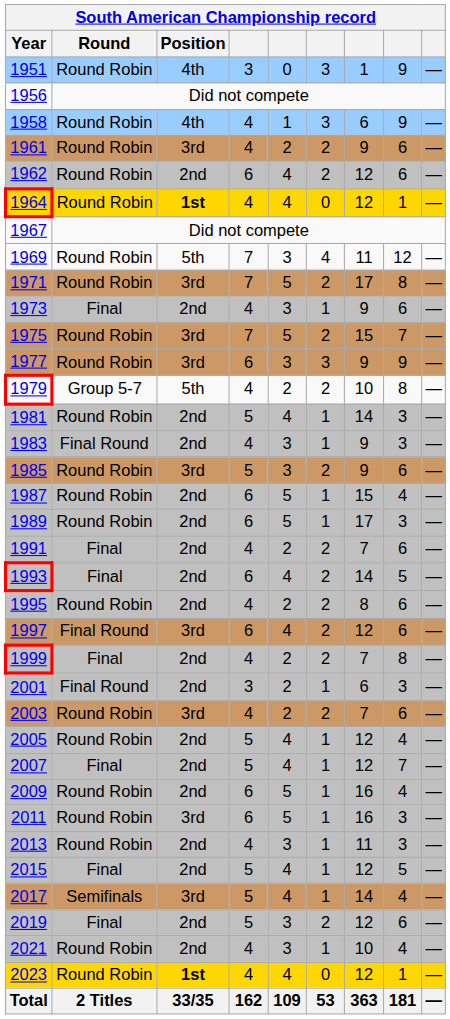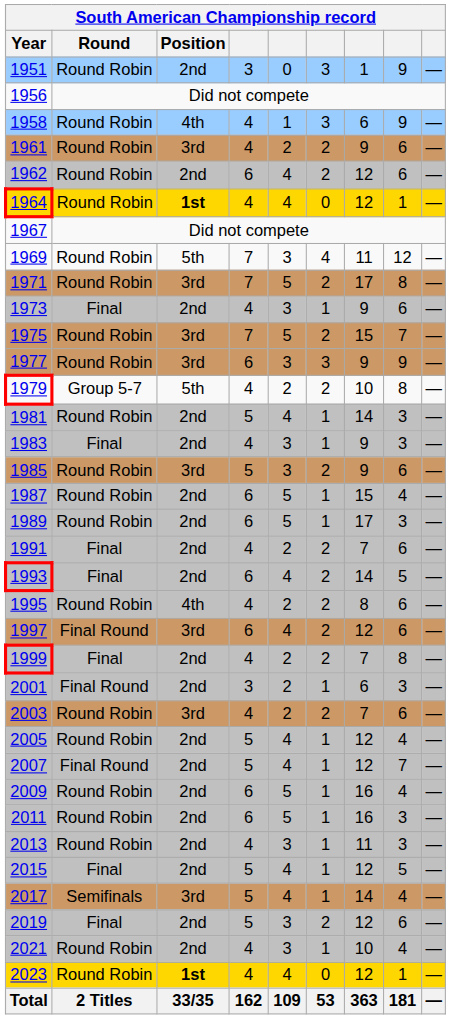 <table class="wikitable sortable" style="text-align: center;">
 <tr>
 <th colspan=9><a href='#'>South American Championship record</a></th>
 </tr>
 <tr>
 <th>Year</th>
 <th>Round</th>
 <th>Position</th>
 <th width=30></th>
 <th width=30></th>
 <th width=30></th>
 <th width=30></th>
 <th width=30></th>
 <th></th>
 </tr>
 <tr bgcolor=9acdff>
 <td> <a href='#'>1951</a></td>
 <td>Round Robin</td>
-<td align="center">4th</td>
+<td align="center">2nd</td>
 <td>3</td>
 <td>0</td>
 <td>3</td>
 <td>1</td>
 <td>9</td>
 <td>—</td>
 </tr>
 <tr>
 <td> <a href='#'>1956</a></td>
 <td colspan=8>Did not compete</td>
 </tr>
 <tr bgcolor=9acdff>
 <td> <a href='#'>1958</a></td>
 <td>Round Robin</td>
 <td align="center">4th</td>
 <td>4</td>
 <td>1</td>
 <td>3</td>
 <td>6</td>
 <td>9</td>
 <td>—</td>
 </tr>
 <tr bgcolor=cc9966>
 <td> <a href='#'>1961</a></td>
 <td>Round Robin</td>
 <td align="center">3rd</td>
 <td>4</td>
 <td>2</td>
 <td>2</td>
 <td>9</td>
 <td>6</td>
 <td>—</td>
 </tr>
 <tr bgcolor=silver>
 <td> <a href='#'>1962</a></td>
 <td>Round Robin</td>
 <td align="center">2nd</td>
 <td>6</td>
 <td>4</td>
 <td>2</td>
 <td>12</td>
 <td>6</td>
 <td>—</td>
 </tr>
 <tr bgcolor=gold>
 <td style="border: 3px solid red"> <a href='#'>1964</a></td>
 <td>Round Robin</td>
 <td align="center"><strong>1st</strong></td>
 <td>4</td>
 <td>4</td>
 <td>0</td>
 <td>12</td>
 <td>1</td>
 <td>—</td>
 </tr>
 <tr>
 <td> <a href='#'>1967</a></td>
 <td colspan=8>Did not compete</td>
 </tr>
 <tr>
 <td> <a href='#'>1969</a></td>
 <td>Round Robin</td>
 <td align="center">5th</td>
 <td>7</td>
 <td>3</td>
 <td>4</td>
 <td>11</td>
 <td>12</td>
 <td>—</td>
 </tr>
 <tr bgcolor=cc9966>
 <td> <a href='#'>1971</a></td>
 <td>Round Robin</td>
 <td align="center">3rd</td>
 <td>7</td>
 <td>5</td>
 <td>2</td>
 <td>17</td>
 <td>8</td>
 <td>—</td>
 </tr>
 <tr bgcolor=silver>
 <td> <a href='#'>1973</a></td>
 <td>Final</td>
 <td align="center">2nd</td>
 <td>4</td>
 <td>3</td>
 <td>1</td>
 <td>9</td>
 <td>6</td>
 <td>—</td>
 </tr>
 <tr bgcolor=cc9966>
 <td> <a href='#'>1975</a></td>
 <td>Round Robin</td>
 <td align="center">3rd</td>
 <td>7</td>
 <td>5</td>
 <td>2</td>
 <td>15</td>
 <td>7</td>
 <td>—</td>
 </tr>
 <tr bgcolor=cc9966>
 <td> <a href='#'>1977</a></td>
 <td>Round Robin</td>
 <td align="center">3rd</td>
 <td>6</td>
 <td>3</td>
 <td>3</td>
 <td>9</td>
 <td>9</td>
 <td>—</td>
 </tr>
 <tr>
 <td style="border: 3px solid red"> <a href='#'>1979</a></td>
 <td>Group 5-7</td>
 <td align="center">5th</td>
 <td>4</td>
 <td>2</td>
 <td>2</td>
 <td>10</td>
 <td>8</td>
 <td>—</td>
 </tr>
 <tr bgcolor=silver>
 <td> <a href='#'>1981</a></td>
 <td>Round Robin</td>
 <td align="center">2nd</td>
 <td>5</td>
 <td>4</td>
 <td>1</td>
 <td>14</td>
 <td>3</td>
 <td>—</td>
 </tr>
 <tr bgcolor=silver>
 <td> <a href='#'>1983</a></td>
-<td>Final Round</td>
+<td>Final</td>
 <td align="center">2nd</td>
 <td>4</td>
 <td>3</td>
 <td>1</td>
 <td>9</td>
 <td>3</td>
 <td>—</td>
 </tr>
 <tr bgcolor=cc9966>
 <td> <a href='#'>1985</a></td>
 <td>Round Robin</td>
 <td align="center">3rd</td>
 <td>5</td>
 <td>3</td>
 <td>2</td>
 <td>9</td>
 <td>6</td>
 <td>—</td>
 </tr>
 <tr bgcolor=silver>
 <td> <a href='#'>1987</a></td>
 <td>Round Robin</td>
 <td align="center">2nd</td>
 <td>6</td>
 <td>5</td>
 <td>1</td>
 <td>15</td>
 <td>4</td>
 <td>—</td>
 </tr>
 <tr bgcolor=silver>
 <td> <a href='#'>1989</a></td>
 <td>Round Robin</td>
 <td align="center">2nd</td>
 <td>6</td>
 <td>5</td>
 <td>1</td>
 <td>17</td>
 <td>3</td>
 <td>—</td>
 </tr>
 <tr bgcolor=silver>
 <td> <a href='#'>1991</a></td>
 <td>Final</td>
 <td align="center">2nd</td>
 <td>4</td>
 <td>2</td>
 <td>2</td>
 <td>7</td>
 <td>6</td>
 <td>—</td>
 </tr>
 <tr bgcolor=silver>
 <td style="border: 3px solid red"> <a href='#'>1993</a></td>
 <td>Final</td>
 <td align="center">2nd</td>
 <td>6</td>
 <td>4</td>
 <td>2</td>
 <td>14</td>
 <td>5</td>
 <td>—</td>
 </tr>
 <tr bgcolor=silver>
 <td> <a href='#'>1995</a></td>
 <td>Round Robin</td>
-<td align="center">2nd</td>
+<td align="center">4th</td>
 <td>4</td>
 <td>2</td>
 <td>2</td>
 <td>8</td>
 <td>6</td>
 <td>—</td>
 </tr>
 <tr bgcolor=cc9966>
 <td> <a href='#'>1997</a></td>
 <td>Final Round</td>
 <td align="center">3rd</td>
 <td>6</td>
 <td>4</td>
 <td>2</td>
 <td>12</td>
 <td>6</td>
 <td>—</td>
 </tr>
 <tr bgcolor=silver>
 <td style="border: 3px solid red"> <a href='#'>1999</a></td>
 <td>Final</td>
 <td align="center">2nd</td>
 <td>4</td>
 <td>2</td>
 <td>2</td>
 <td>7</td>
 <td>8</td>
 <td>—</td>
 </tr>
 <tr bgcolor=silver>
 <td> <a href='#'>2001</a></td>
 <td>Final Round</td>
 <td align="center">2nd</td>
 <td>3</td>
 <td>2</td>
 <td>1</td>
 <td>6</td>
 <td>3</td>
 <td>—</td>
 </tr>
 <tr bgcolor=cc9966>
 <td> <a href='#'>2003</a></td>
 <td>Round Robin</td>
 <td align="center">3rd</td>
 <td>4</td>
 <td>2</td>
 <td>2</td>
 <td>7</td>
 <td>6</td>
 <td>—</td>
 </tr>
 <tr bgcolor=silver>
 <td> <a href='#'>2005</a></td>
 <td>Round Robin</td>
 <td align="center">2nd</td>
 <td>5</td>
 <td>4</td>
 <td>1</td>
 <td>12</td>
 <td>4</td>
 <td>—</td>
 </tr>
 <tr bgcolor=silver>
 <td> <a href='#'>2007</a></td>
-<td>Final</td>
+<td>Final Round</td>
 <td align="center">2nd</td>
 <td>5</td>
 <td>4</td>
 <td>1</td>
 <td>12</td>
 <td>7</td>
 <td>—</td>
 </tr>
 <tr bgcolor=silver>
 <td> <a href='#'>2009</a></td>
 <td>Round Robin</td>
 <td align="center">2nd</td>
 <td>6</td>
 <td>5</td>
 <td>1</td>
 <td>16</td>
 <td>4</td>
 <td>—</td>
 </tr>
 <tr bgcolor=silver>
 <td> <a href='#'>2011</a></td>
 <td>Round Robin</td>
-<td align="center">3rd</td>
+<td align="center">2nd</td>
 <td>6</td>
 <td>5</td>
 <td>1</td>
 <td>16</td>
 <td>3</td>
 <td>—</td>
 </tr>
 <tr bgcolor=silver>
 <td> <a href='#'>2013</a></td>
 <td>Round Robin</td>
 <td align="center">2nd</td>
 <td>4</td>
 <td>3</td>
 <td>1</td>
 <td>11</td>
 <td>3</td>
 <td>—</td>
 </tr>
 <tr bgcolor=silver>
 <td> <a href='#'>2015</a></td>
 <td>Final</td>
 <td align="center">2nd</td>
 <td>5</td>
 <td>4</td>
 <td>1</td>
 <td>12</td>
 <td>5</td>
 <td>—</td>
 </tr>
 <tr bgcolor=cc9966>
 <td> <a href='#'>2017</a></td>
 <td>Semifinals</td>
 <td align="center">3rd</td>
 <td>5</td>
 <td>4</td>
 <td>1</td>
 <td>14</td>
 <td>4</td>
 <td>—</td>
 </tr>
 <tr bgcolor=silver>
 <td> <a href='#'>2019</a></td>
 <td>Final</td>
 <td align="center">2nd</td>
 <td>5</td>
 <td>3</td>
 <td>2</td>
 <td>12</td>
 <td>6</td>
 <td>—</td>
 </tr>
 <tr bgcolor=silver>
 <td> <a href='#'>2021</a></td>
 <td>Round Robin</td>
 <td align="center">2nd</td>
 <td>4</td>
 <td>3</td>
 <td>1</td>
 <td>10</td>
 <td>4</td>
 <td>—</td>
 </tr>
 <tr bgcolor=gold>
 <td> <a href='#'>2023</a></td>
 <td>Round Robin</td>
 <td align="center"><strong>1st</strong></td>
 <td>4</td>
 <td>4</td>
 <td>0</td>
 <td>12</td>
 <td>1</td>
 <td>—</td>
 </tr>
 <tr>
 <th>Total</th>
 <th>2 Titles</th>
 <th>33/35</th>
 <th>162</th>
 <th>109</th>
 <th>53</th>
 <th>363</th>
 <th>181</th>
 <th>—</th>
 </tr>
 </table>
